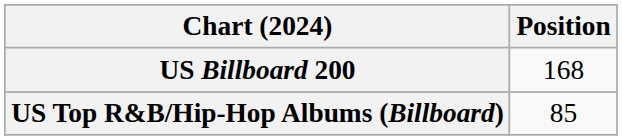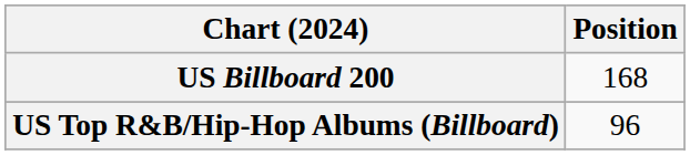 <table class="wikitable sortable plainrowheaders" style="text-align:center">
 <tr>
 <th scope="col">Chart (2024)</th>
 <th scope="col">Position</th>
 </tr>
 <tr>
 <th scope="row">US <em>Billboard</em> 200</th>
 <td>168</td>
 </tr>
 <tr>
 <th scope="row">US Top R&B/Hip-Hop Albums (<em>Billboard</em>)</th>
-<td>85</td>
+<td>96</td>
 </tr>
 </table>
